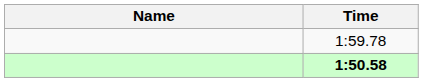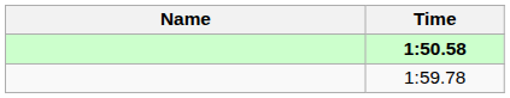 <table class="wikitable" style="text-align:center;">
 <tr>
 <th style="width:19em">Name</th>
 <th style="width:7em">Time</th>
 </tr>
+<tr bgcolor=ccffcc>
+<td align=left><strong></strong></td>
+<td><strong>1:50.58</strong></td>
+</tr>
 <tr>
 <td align=left></td>
 <td>1:59.78</td>
 </tr>
-<tr bgcolor=ccffcc>
-<td align=left><strong></strong></td>
-<td><strong>1:50.58</strong></td>
-</tr>
 </table>
